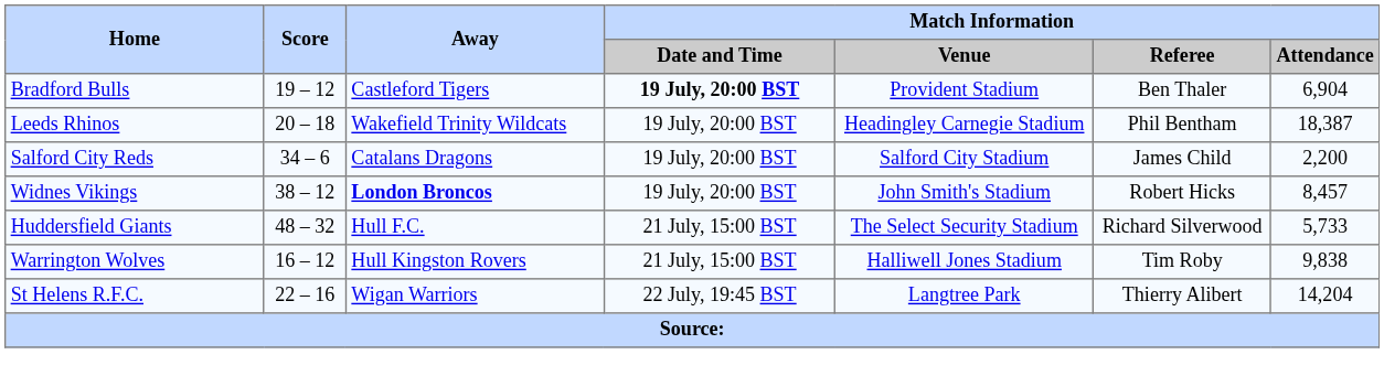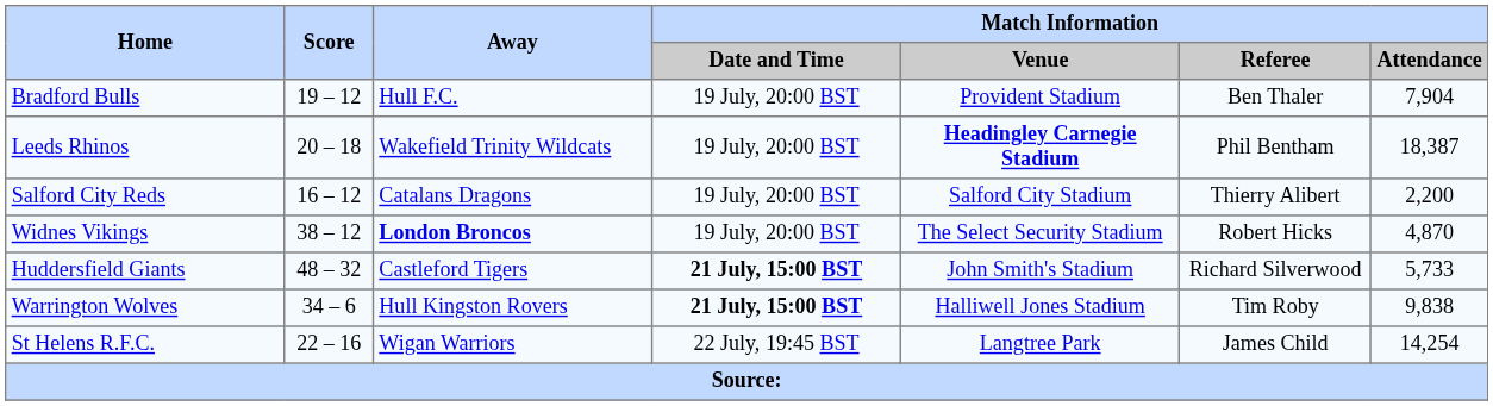 <table border=1 style="border-collapse:collapse; font-size:80%; text-align:center;" cellpadding=3 cellspacing=0 width=100%>
 <tr bgcolor=#C1D8FF>
 <th rowspan=2 width=19%>Home</th>
 <th rowspan=2 width=6%>Score</th>
 <th rowspan=2 width=19%>Away</th>
 <th colspan=6>Match Information</th>
 </tr>
 <tr bgcolor=#CCCCCC>
 <th width=17%>Date and Time</th>
 <th width=19%>Venue</th>
 <th width=13%>Referee</th>
 <th width=7%>Attendance</th>
 </tr>
 <tr bgcolor=#F5FAFF>
 <td align=left> <a href='#'>Bradford Bulls</a></td>
 <td>19 – 12</td>
-<td align=left> <a href='#'>Castleford Tigers</a></td>
-<td><strong>19 July, 20:00 <a href='#'>BST</a></strong></td>
+<td align=left> <a href='#'>Hull F.C.</a></td>
+<td>19 July, 20:00 <a href='#'>BST</a></td>
 <td><a href='#'>Provident Stadium</a></td>
 <td>Ben Thaler</td>
-<td>6,904</td>
+<td>7,904</td>
 </tr>
 <tr bgcolor=#F5FAFF>
 <td align=left> <a href='#'>Leeds Rhinos</a></td>
 <td>20 – 18</td>
 <td align=left> <a href='#'>Wakefield Trinity Wildcats</a></td>
 <td>19 July, 20:00 <a href='#'>BST</a></td>
-<td><a href='#'>Headingley Carnegie Stadium</a></td>
+<td><strong><a href='#'>Headingley Carnegie Stadium</a></strong></td>
 <td>Phil Bentham</td>
 <td>18,387</td>
 </tr>
 <tr bgcolor=#F5FAFF>
 <td align=left> <a href='#'>Salford City Reds</a></td>
-<td>34 – 6</td>
+<td>16 – 12</td>
 <td align=left> <a href='#'>Catalans Dragons</a></td>
 <td>19 July, 20:00 <a href='#'>BST</a></td>
 <td><a href='#'>Salford City Stadium</a></td>
-<td>James Child</td>
+<td>Thierry Alibert</td>
 <td>2,200</td>
 </tr>
 <tr bgcolor=#F5FAFF>
 <td align=left> <a href='#'>Widnes Vikings</a></td>
 <td>38 – 12</td>
 <td align=left><strong> <a href='#'>London Broncos</a></strong></td>
 <td>19 July, 20:00 <a href='#'>BST</a></td>
-<td><a href='#'>John Smith's Stadium</a></td>
+<td><a href='#'>The Select Security Stadium</a></td>
 <td>Robert Hicks</td>
-<td>8,457</td>
+<td>4,870</td>
 </tr>
 <tr bgcolor=#F5FAFF>
 <td align=left> <a href='#'>Huddersfield Giants</a></td>
 <td>48 – 32</td>
-<td align=left> <a href='#'>Hull F.C.</a></td>
-<td>21 July, 15:00 <a href='#'>BST</a></td>
-<td><a href='#'>The Select Security Stadium</a></td>
+<td align=left> <a href='#'>Castleford Tigers</a></td>
+<td><strong>21 July, 15:00 <a href='#'>BST</a></strong></td>
+<td><a href='#'>John Smith's Stadium</a></td>
 <td>Richard Silverwood</td>
 <td>5,733</td>
 </tr>
 <tr bgcolor=#F5FAFF>
 <td align=left> <a href='#'>Warrington Wolves</a></td>
-<td>16 – 12</td>
+<td>34 – 6</td>
 <td align=left> <a href='#'>Hull Kingston Rovers</a></td>
-<td>21 July, 15:00 <a href='#'>BST</a></td>
+<td><strong>21 July, 15:00 <a href='#'>BST</a></strong></td>
 <td><a href='#'>Halliwell Jones Stadium</a></td>
 <td>Tim Roby</td>
 <td>9,838</td>
 </tr>
 <tr bgcolor=#F5FAFF>
 <td align=left> <a href='#'>St Helens R.F.C.</a></td>
 <td>22 – 16</td>
 <td align=left> <a href='#'>Wigan Warriors</a></td>
 <td>22 July, 19:45 <a href='#'>BST</a></td>
 <td><a href='#'>Langtree Park</a></td>
-<td>Thierry Alibert</td>
-<td>14,204</td>
+<td>James Child</td>
+<td>14,254</td>
 </tr>
 <tr bgcolor=#C1D8FF>
 <th colspan=12>Source:</th>
 </tr>
 </table>
